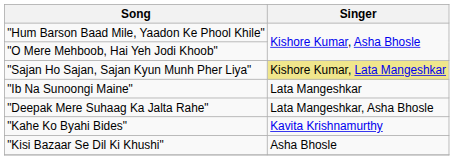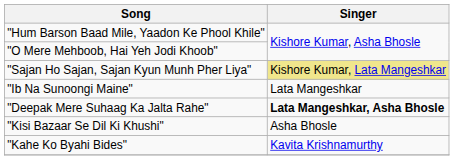 <table class=wikitable style="font-size:95%;">
 <tr>
 <th>Song</th>
 <th>Singer</th>
 </tr>
 <tr>
 <td>"Hum Barson Baad Mile, Yaadon Ke Phool Khile"</td>
 <td rowspan=2><a href='#'>Kishore Kumar</a>, <a href='#'>Asha Bhosle</a></td>
 </tr>
 <tr>
 <td>"O Mere Mehboob, Hai Yeh Jodi Khoob"</td>
 </tr>
 <tr>
 <td>"Sajan Ho Sajan, Sajan Kyun Munh Pher Liya"</td>
 <td style="background: khaki;">Kishore Kumar, <a href='#'>Lata Mangeshkar</a></td>
 </tr>
 <tr>
 <td>"Ib Na Sunoongi Maine"</td>
 <td>Lata Mangeshkar</td>
 </tr>
 <tr>
 <td>"Deepak Mere Suhaag Ka Jalta Rahe"</td>
-<td>Lata Mangeshkar, Asha Bhosle</td>
+<td><strong>Lata Mangeshkar, Asha Bhosle</strong></td>
+</tr>
+<tr>
+<td>"Kisi Bazaar Se Dil Ki Khushi"</td>
+<td>Asha Bhosle</td>
 </tr>
 <tr>
 <td>"Kahe Ko Byahi Bides"</td>
 <td><a href='#'>Kavita Krishnamurthy</a></td>
 </tr>
 <tr>
-<td>"Kisi Bazaar Se Dil Ki Khushi"</td>
-<td>Asha Bhosle</td>
-</tr>
-<tr>
 </tr>
 </table>
